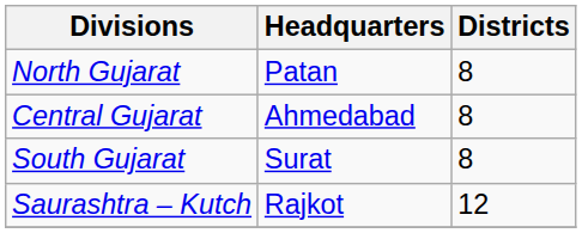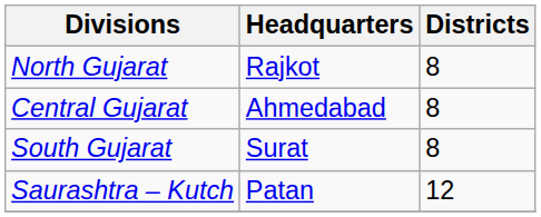 <table class="wikitable sortable">
 <tr>
 <th>Divisions</th>
 <th>Headquarters</th>
 <th>Districts</th>
 </tr>
 <tr>
 <td><em><a href='#'>North Gujarat</a></em></td>
-<td><a href='#'>Patan</a></td>
+<td><a href='#'>Rajkot</a></td>
 <td>8</td>
 </tr>
 <tr>
 <td><em><a href='#'>Central Gujarat</a></em></td>
 <td><a href='#'>Ahmedabad</a></td>
 <td>8</td>
 </tr>
 <tr>
 <td><em><a href='#'>South Gujarat</a></em></td>
 <td><a href='#'>Surat</a></td>
 <td>8</td>
 </tr>
 <tr>
 <td><em><a href='#'>Saurashtra – Kutch</a></em></td>
-<td><a href='#'>Rajkot</a></td>
+<td><a href='#'>Patan</a></td>
 <td>12</td>
 </tr>
 <tr>
 </tr>
 </table>
